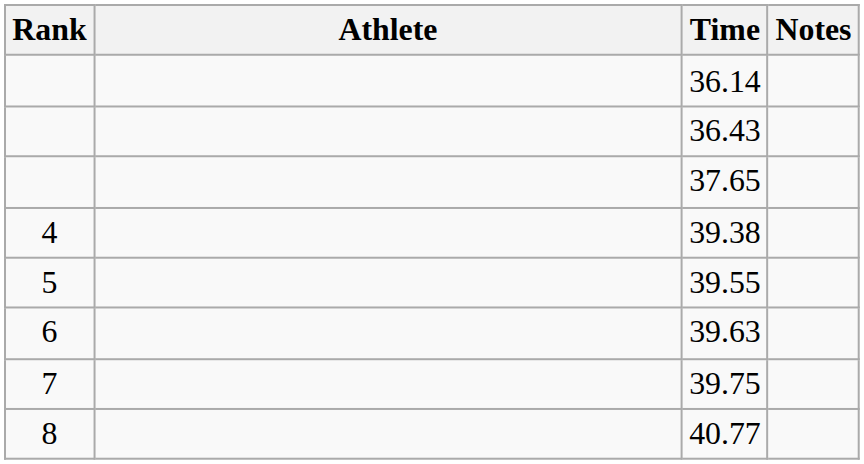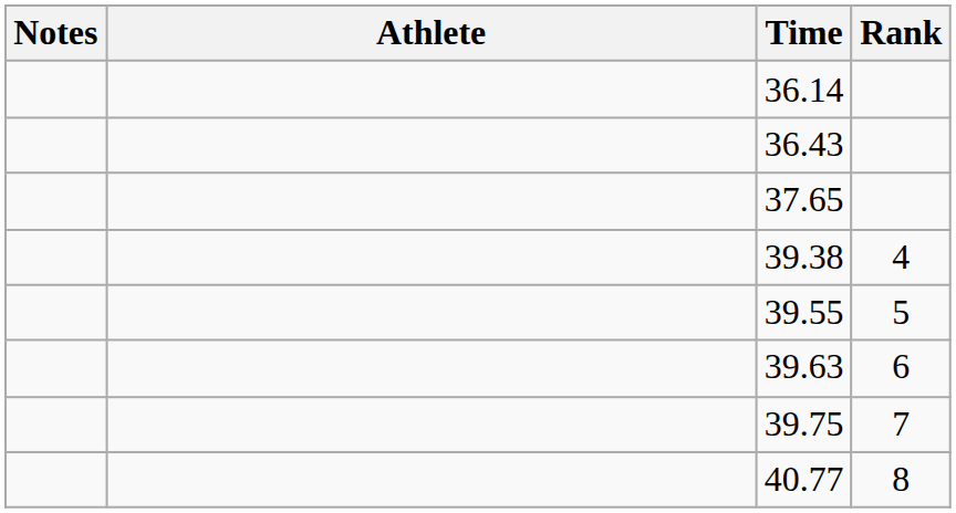 <table class="wikitable" style="text-align:center">
 <tr>
-<th>Rank</th>
+<th>Notes</th>
 <th Style="width:18em">Athlete</th>
 <th>Time</th>
-<th>Notes</th>
+<th>Rank</th>
 </tr>
 <tr>
 <td></td>
 <td style="text-align:left"></td>
 <td>36.14</td>
 <td></td>
 </tr>
 <tr>
 <td></td>
 <td style="text-align:left"></td>
 <td>36.43</td>
 <td></td>
 </tr>
 <tr>
 <td></td>
 <td style="text-align:left"></td>
 <td>37.65</td>
 <td></td>
 </tr>
 <tr>
-<td>4</td>
+<td></td>
 <td style="text-align:left"></td>
 <td>39.38</td>
-<td></td>
+<td>4</td>
 </tr>
 <tr>
-<td>5</td>
+<td></td>
 <td style="text-align:left"></td>
 <td>39.55</td>
-<td></td>
+<td>5</td>
 </tr>
 <tr>
-<td>6</td>
+<td></td>
 <td style="text-align:left"></td>
 <td>39.63</td>
-<td></td>
+<td>6</td>
 </tr>
 <tr>
-<td>7</td>
+<td></td>
 <td style="text-align:left"></td>
 <td>39.75</td>
-<td></td>
+<td>7</td>
 </tr>
 <tr>
-<td>8</td>
+<td></td>
 <td style="text-align:left"></td>
 <td>40.77</td>
-<td></td>
+<td>8</td>
 </tr>
 </table>
